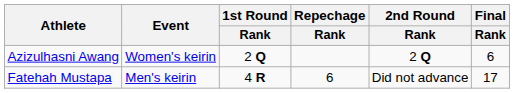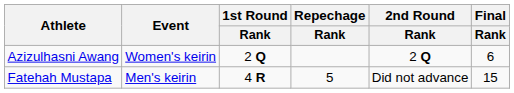 <table class="wikitable" style="font-size:90%">
 <tr>
 <th rowspan="2">Athlete</th>
 <th rowspan="2">Event</th>
 <th>1st Round</th>
 <th>Repechage</th>
 <th>2nd Round</th>
 <th>Final</th>
 </tr>
 <tr style="font-size:95%">
 <th>Rank</th>
 <th>Rank</th>
 <th>Rank</th>
 <th>Rank</th>
 </tr>
 <tr align=center>
 <td align=left><a href='#'>Azizulhasni Awang</a></td>
 <td align=left><a href='#'>Women's keirin</a></td>
 <td>2 <strong>Q</strong></td>
 <td></td>
 <td>2 <strong>Q</strong></td>
 <td>6</td>
 </tr>
 <tr align=center>
 <td align=left><a href='#'>Fatehah Mustapa</a></td>
 <td align=left><a href='#'>Men's keirin</a></td>
 <td>4 <strong>R</strong></td>
-<td>6</td>
+<td>5</td>
 <td>Did not advance</td>
-<td>17</td>
+<td>15</td>
 </tr>
 </table>
